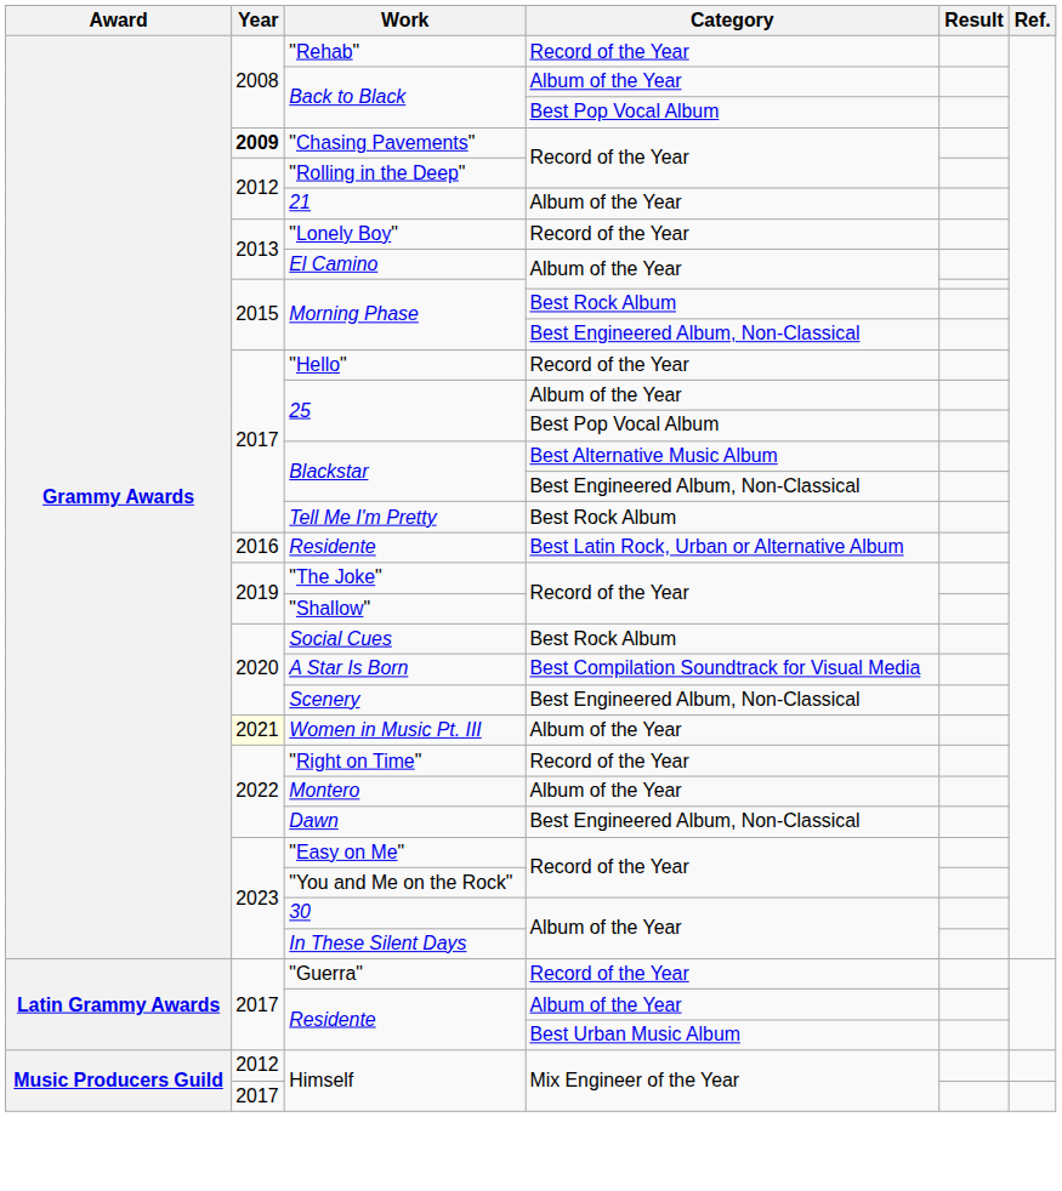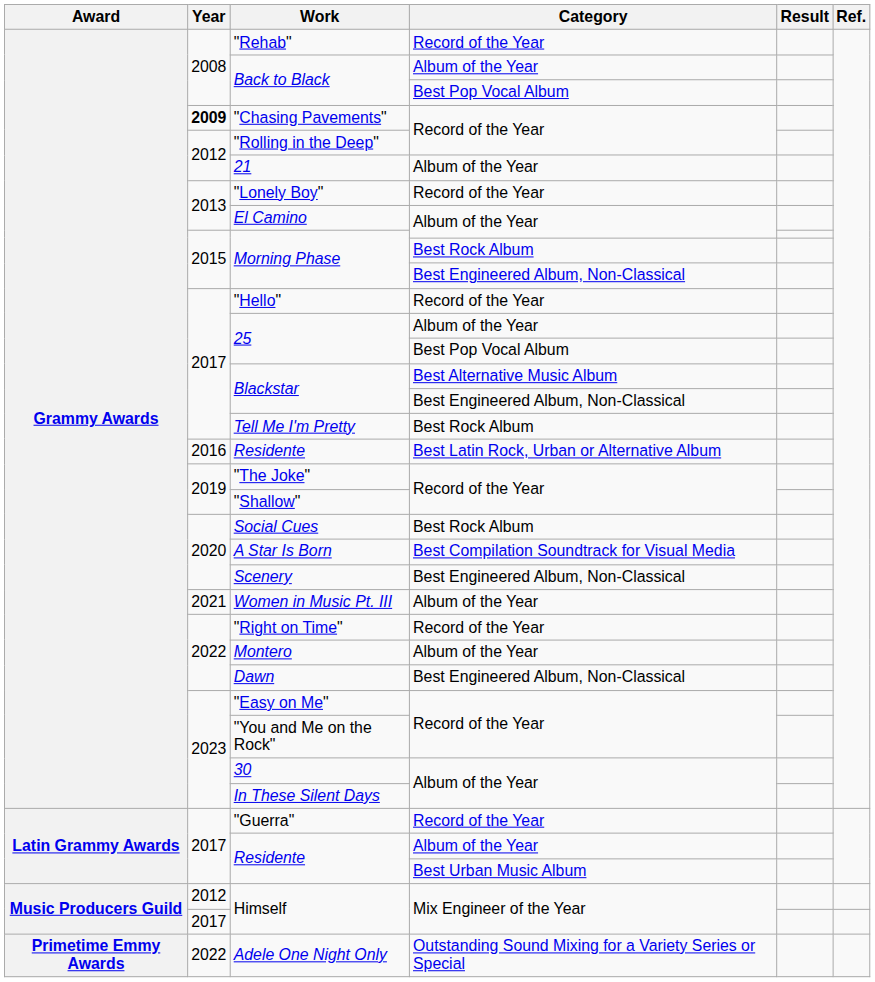 <table class="wikitable sortable plainrowheaders" style="width: 99%;">
 <tr style="background:#ccc; text-align:center;">
 <th scope="col">Award</th>
 <th scope="col">Year</th>
 <th scope="col">Work</th>
 <th scope="col">Category</th>
 <th scope="col">Result</th>
 <th scope="col">Ref.</th>
 </tr>
 <tr>
 <th scope="row" style="text-align:center;" rowspan="31"><a href='#'>Grammy Awards</a></th>
 <td rowspan="3">2008 <br></td>
 <td>"<a href='#'>Rehab</a>"</td>
 <td><a href='#'>Record of the Year</a></td>
 <td></td>
 <td style="text-align:center;" rowspan="31"></td>
 </tr>
 <tr>
 <td rowspan="2"><em><a href='#'>Back to Black</a></em></td>
 <td><a href='#'>Album of the Year</a></td>
 <td></td>
 </tr>
 <tr>
 <td><a href='#'>Best Pop Vocal Album</a></td>
 <td></td>
 </tr>
 <tr>
 <td><strong>2009 <br></strong></td>
 <td>"<a href='#'>Chasing Pavements</a>"</td>
 <td rowspan="2">Record of the Year</td>
 <td></td>
 </tr>
 <tr>
 <td rowspan="2">2012 <br></td>
 <td>"<a href='#'>Rolling in the Deep</a>"</td>
 <td></td>
 </tr>
 <tr>
 <td><em><a href='#'>21</a></em></td>
 <td>Album of the Year</td>
 <td></td>
 </tr>
 <tr>
 <td rowspan="2">2013 <br></td>
 <td>"<a href='#'>Lonely Boy</a>"</td>
 <td>Record of the Year</td>
 <td></td>
 </tr>
 <tr>
 <td><em><a href='#'>El Camino</a></em></td>
 <td rowspan="2">Album of the Year</td>
 <td></td>
 </tr>
 <tr>
 <td rowspan="3">2015 <br></td>
 <td rowspan="3"><em><a href='#'>Morning Phase</a></em></td>
 <td></td>
 </tr>
 <tr>
 <td><a href='#'>Best Rock Album</a></td>
 <td></td>
 </tr>
 <tr>
 <td><a href='#'>Best Engineered Album, Non-Classical</a></td>
 <td></td>
 </tr>
 <tr>
 <td rowspan="6">2017 <br></td>
 <td>"<a href='#'>Hello</a>"</td>
 <td>Record of the Year</td>
 <td></td>
 </tr>
 <tr>
 <td rowspan="2"><em><a href='#'>25</a></em></td>
 <td>Album of the Year</td>
 <td></td>
 </tr>
 <tr>
 <td>Best Pop Vocal Album</td>
 <td></td>
 </tr>
 <tr>
 <td rowspan="2"><em><a href='#'>Blackstar</a></em></td>
 <td><a href='#'>Best Alternative Music Album</a></td>
 <td></td>
 </tr>
 <tr>
 <td>Best Engineered Album, Non-Classical</td>
 <td></td>
 </tr>
 <tr>
 <td><em><a href='#'>Tell Me I'm Pretty</a></em></td>
 <td>Best Rock Album</td>
 <td></td>
 </tr>
 <tr>
 <td>2016 <br></td>
 <td><em><a href='#'>Residente</a></em></td>
 <td><a href='#'>Best Latin Rock, Urban or Alternative Album</a></td>
 <td></td>
 </tr>
 <tr>
 <td rowspan="2">2019 <br></td>
 <td>"<a href='#'>The Joke</a>"</td>
 <td rowspan="2">Record of the Year</td>
 <td></td>
 </tr>
 <tr>
 <td>"<a href='#'>Shallow</a>"</td>
 <td></td>
 </tr>
 <tr>
 <td rowspan="3">2020 <br></td>
 <td><em><a href='#'>Social Cues</a></em></td>
 <td>Best Rock Album</td>
 <td></td>
 </tr>
 <tr>
 <td><em><a href='#'>A Star Is Born</a></em></td>
 <td><a href='#'>Best Compilation Soundtrack for Visual Media</a></td>
 <td></td>
 </tr>
 <tr>
 <td><em><a href='#'>Scenery</a></em></td>
 <td>Best Engineered Album, Non-Classical</td>
 <td></td>
 </tr>
 <tr>
-<td style="background: lightyellow;">2021 <br></td>
+<td>2021 <br></td>
 <td><em><a href='#'>Women in Music Pt. III</a></em></td>
 <td>Album of the Year</td>
 <td></td>
 </tr>
 <tr>
 <td rowspan="3">2022 <br></td>
 <td>"<a href='#'>Right on Time</a>"</td>
 <td>Record of the Year</td>
 <td></td>
 </tr>
 <tr>
 <td><em><a href='#'>Montero</a></em></td>
 <td>Album of the Year</td>
 <td></td>
 </tr>
 <tr>
 <td><em><a href='#'>Dawn</a></em></td>
 <td>Best Engineered Album, Non-Classical</td>
 <td></td>
 </tr>
 <tr>
 <td rowspan="4">2023 <br></td>
 <td>"<a href='#'>Easy on Me</a>"</td>
 <td rowspan="2">Record of the Year</td>
 <td></td>
 </tr>
 <tr>
 <td>"You and Me on the Rock"</td>
 <td></td>
 </tr>
 <tr>
 <td><em><a href='#'>30</a></em></td>
 <td rowspan="2">Album of the Year</td>
 <td></td>
 </tr>
 <tr>
 <td><em><a href='#'>In These Silent Days</a></em></td>
 <td></td>
 </tr>
 <tr>
 <th scope="row" style="text-align:center;" rowspan="3"><a href='#'>Latin Grammy Awards</a></th>
 <td rowspan="3">2017 <br></td>
 <td>"Guerra"</td>
 <td><a href='#'>Record of the Year</a></td>
 <td></td>
 <td style="text-align:center;" rowspan="3"></td>
 </tr>
 <tr>
 <td rowspan="2"><em><a href='#'>Residente</a></em></td>
 <td><a href='#'>Album of the Year</a></td>
 <td></td>
 </tr>
 <tr>
 <td><a href='#'>Best Urban Music Album</a></td>
 <td></td>
 </tr>
 <tr>
 <th scope="row" style="text-align:center;" rowspan="2"><a href='#'>Music Producers Guild</a></th>
 <td>2012 <br></td>
 <td rowspan="2">Himself</td>
 <td rowspan="2">Mix Engineer of the Year</td>
 <td></td>
 <td style="text-align:center;" rowspan="1"></td>
 </tr>
 <tr>
 <td>2017 <br></td>
 <td></td>
 <td style="text-align:center;" rowspan="1"></td>
 </tr>
+<tr>
+<th scope="row" style="text-align:center;" rowspan="1"><a href='#'>Primetime Emmy Awards</a></th>
+<td>2022 <br></td>
+<td><em><a href='#'>Adele One Night Only</a></em></td>
+<td><a href='#'>Outstanding Sound Mixing for a Variety Series or Special</a></td>
+<td></td>
+<td style="text-align:center;" rowspan="1"></td>
+</tr>
 </table>
